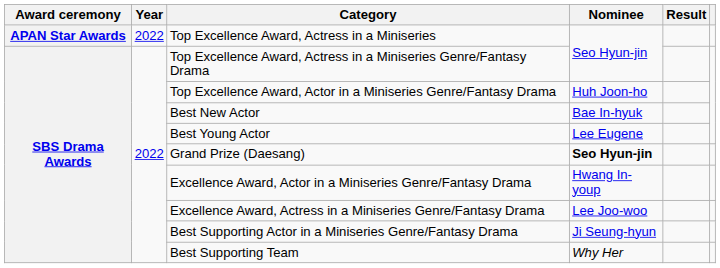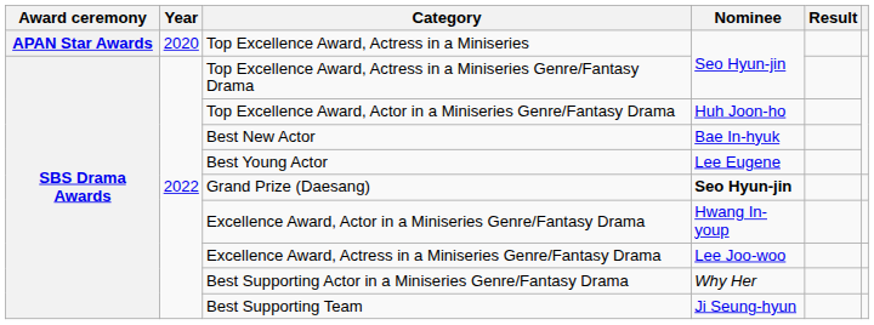 <table class="wikitable plainrowheaders sortable">
 <tr>
 <th scope="col">Award ceremony</th>
 <th scope="col">Year</th>
 <th scope="col">Category</th>
 <th scope="col">Nominee</th>
 <th scope="col">Result</th>
 <th scope="col" class="unsortable"></th>
 </tr>
 <tr>
 <th scope="row"><a href='#'>APAN Star Awards</a></th>
-<td style="text-align:center"><a href='#'>2022</a></td>
+<td style="text-align:center"><a href='#'>2020</a></td>
 <td>Top Excellence Award, Actress in a Miniseries</td>
 <td rowspan="2"><a href='#'>Seo Hyun-jin</a></td>
 <td></td>
 <td style="text-align:center"></td>
 </tr>
 <tr>
 <th scope="row" rowspan="9"><a href='#'>SBS Drama Awards</a></th>
 <td rowspan="9" style="text-align:center"><a href='#'>2022</a></td>
 <td>Top Excellence Award, Actress in a Miniseries Genre/Fantasy Drama</td>
 <td></td>
 <td style="text-align:center"rowspan="4"></td>
 </tr>
 <tr>
 <td>Top Excellence Award, Actor in a Miniseries Genre/Fantasy Drama</td>
 <td><a href='#'>Huh Joon-ho</a></td>
 <td></td>
 </tr>
 <tr>
 <td>Best New Actor</td>
 <td><a href='#'>Bae In-hyuk</a></td>
 <td></td>
 </tr>
 <tr>
 <td>Best Young Actor</td>
 <td><a href='#'>Lee Eugene</a></td>
 <td></td>
 </tr>
 <tr>
 <td>Grand Prize (Daesang)</td>
 <td><strong>Seo Hyun-jin</strong></td>
 <td></td>
 <td style="text-align:center"></td>
 </tr>
 <tr>
 <td>Excellence Award, Actor in a Miniseries Genre/Fantasy Drama</td>
 <td><a href='#'>Hwang In-youp</a></td>
 <td></td>
 <td style="text-align:center"></td>
 </tr>
 <tr>
 <td>Excellence Award, Actress in a Miniseries Genre/Fantasy Drama</td>
 <td><a href='#'>Lee Joo-woo</a></td>
 <td></td>
 <td style="text-align:center"></td>
 </tr>
 <tr>
 <td>Best Supporting Actor in a Miniseries Genre/Fantasy Drama</td>
-<td><a href='#'>Ji Seung-hyun</a></td>
+<td><em>Why Her</em></td>
 <td></td>
 <td style="text-align:center"></td>
 </tr>
 <tr>
 <td>Best Supporting Team</td>
-<td><em>Why Her</em></td>
+<td><a href='#'>Ji Seung-hyun</a></td>
 <td></td>
 <td style="text-align:center"></td>
 </tr>
 </table>
